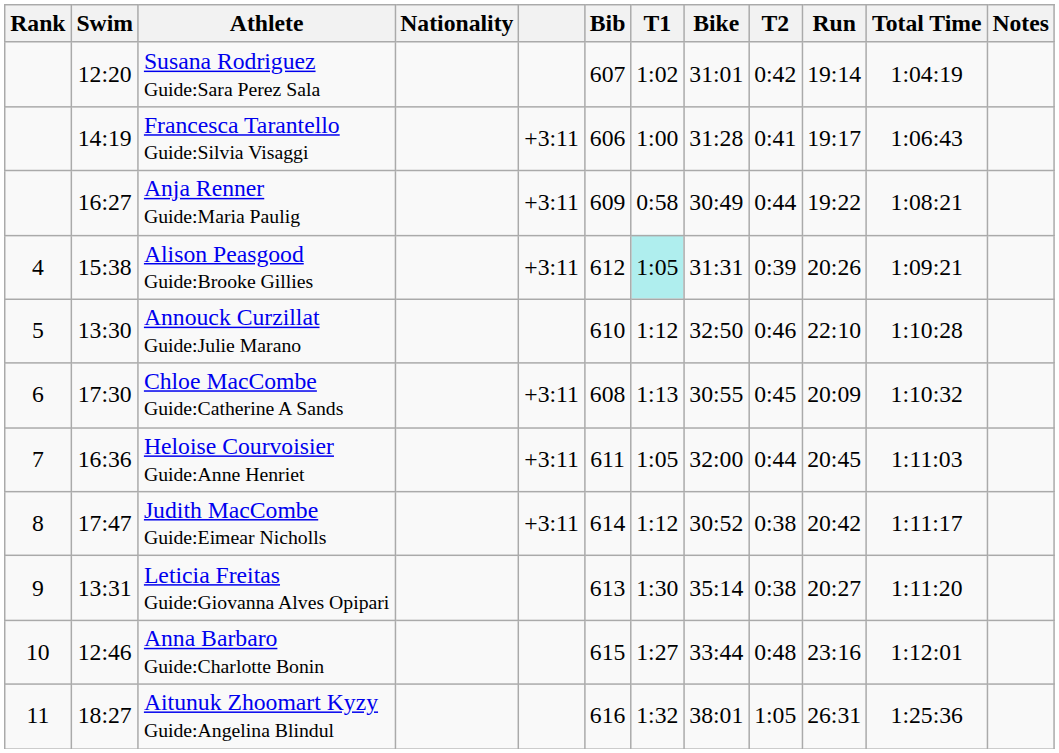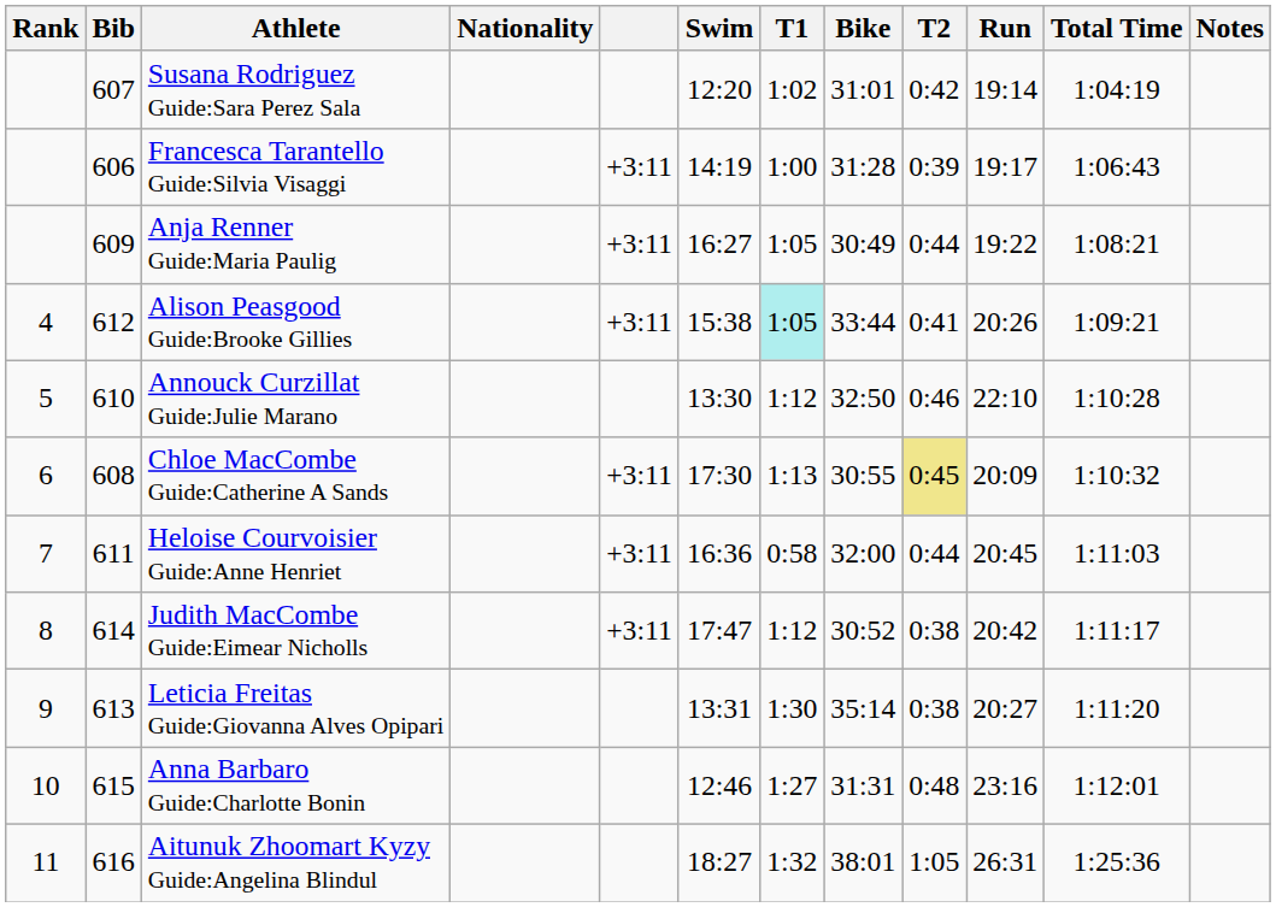 <table class="wikitable sortable" style="text-align:center">
 <tr>
 <th>Rank</th>
-<th>Swim</th>
+<th>Bib</th>
 <th>Athlete</th>
 <th>Nationality</th>
 <th></th>
-<th>Bib</th>
+<th>Swim</th>
 <th>T1</th>
 <th>Bike</th>
 <th>T2</th>
 <th>Run</th>
 <th>Total Time</th>
 <th>Notes</th>
 </tr>
 <tr>
 <td></td>
-<td>12:20</td>
+<td>607</td>
 <td align="left"><a href='#'>Susana Rodriguez</a> <br><small>Guide:Sara Perez Sala </small></td>
 <td align="left"></td>
 <td></td>
-<td>607</td>
+<td>12:20</td>
 <td>1:02</td>
 <td>31:01</td>
 <td>0:42</td>
 <td>19:14</td>
 <td>1:04:19</td>
 <td></td>
 </tr>
 <tr>
 <td></td>
-<td>14:19</td>
+<td>606</td>
 <td align="left"><a href='#'>Francesca Tarantello </a><br><small>Guide:Silvia Visaggi </small></td>
 <td align=left></td>
 <td>+3:11</td>
-<td>606</td>
+<td>14:19</td>
 <td>1:00</td>
 <td>31:28</td>
-<td>0:41</td>
+<td>0:39</td>
 <td>19:17</td>
 <td>1:06:43</td>
 <td></td>
 </tr>
 <tr>
 <td></td>
-<td>16:27</td>
+<td>609</td>
 <td align="left"><a href='#'>Anja Renner </a><br><small>Guide:Maria Paulig </small></td>
 <td align=left></td>
 <td>+3:11</td>
-<td>609</td>
-<td>0:58</td>
+<td>16:27</td>
+<td>1:05</td>
 <td>30:49</td>
 <td>0:44</td>
 <td>19:22</td>
 <td>1:08:21</td>
 <td></td>
 </tr>
 <tr>
 <td>4</td>
-<td>15:38</td>
+<td>612</td>
 <td align="left"><a href='#'>Alison Peasgood </a><br><small>Guide:Brooke Gillies </small></td>
 <td align=left></td>
 <td>+3:11</td>
-<td>612</td>
+<td>15:38</td>
 <td style="background: paleturquoise;">1:05</td>
-<td>31:31</td>
-<td>0:39</td>
+<td>33:44</td>
+<td>0:41</td>
 <td>20:26</td>
 <td>1:09:21</td>
 <td></td>
 </tr>
 <tr>
 <td>5</td>
-<td>13:30</td>
+<td>610</td>
 <td align="left"><a href='#'>Annouck Curzillat </a><br><small>Guide:Julie Marano </small></td>
 <td align=left></td>
 <td></td>
-<td>610</td>
+<td>13:30</td>
 <td>1:12</td>
 <td>32:50</td>
 <td>0:46</td>
 <td>22:10</td>
 <td>1:10:28</td>
 <td></td>
 </tr>
 <tr>
 <td>6</td>
-<td>17:30</td>
+<td>608</td>
 <td align="left"><a href='#'>Chloe MacCombe </a><br><small>Guide:Catherine A Sands </small></td>
 <td align=left></td>
 <td>+3:11</td>
-<td>608</td>
+<td>17:30</td>
 <td>1:13</td>
 <td>30:55</td>
-<td>0:45</td>
+<td style="background: khaki;">0:45</td>
 <td>20:09</td>
 <td>1:10:32</td>
 <td></td>
 </tr>
 <tr>
 <td>7</td>
-<td>16:36</td>
+<td>611</td>
 <td align="left"><a href='#'>Heloise Courvoisier </a><br><small>Guide:Anne Henriet </small></td>
 <td align=left></td>
 <td>+3:11</td>
-<td>611</td>
-<td>1:05</td>
+<td>16:36</td>
+<td>0:58</td>
 <td>32:00</td>
 <td>0:44</td>
 <td>20:45</td>
 <td>1:11:03</td>
 <td></td>
 </tr>
 <tr>
 <td>8</td>
-<td>17:47</td>
+<td>614</td>
 <td align="left"><a href='#'>Judith MacCombe </a><br><small>Guide:Eimear Nicholls </small></td>
 <td align=left></td>
 <td>+3:11</td>
-<td>614</td>
+<td>17:47</td>
 <td>1:12</td>
 <td>30:52</td>
 <td>0:38</td>
 <td>20:42</td>
 <td>1:11:17</td>
 <td></td>
 </tr>
 <tr>
 <td>9</td>
-<td>13:31</td>
+<td>613</td>
 <td align="left"><a href='#'>Leticia Freitas </a><br><small>Guide:Giovanna Alves Opipari </small></td>
 <td align=left></td>
 <td></td>
-<td>613</td>
+<td>13:31</td>
 <td>1:30</td>
 <td>35:14</td>
 <td>0:38</td>
 <td>20:27</td>
 <td>1:11:20</td>
 <td></td>
 </tr>
 <tr>
 <td>10</td>
-<td>12:46</td>
+<td>615</td>
 <td align="left"><a href='#'>Anna Barbaro </a><br><small>Guide:Charlotte Bonin </small></td>
 <td align=left></td>
 <td></td>
-<td>615</td>
+<td>12:46</td>
 <td>1:27</td>
-<td>33:44</td>
+<td>31:31</td>
 <td>0:48</td>
 <td>23:16</td>
 <td>1:12:01</td>
 <td></td>
 </tr>
 <tr>
 <td>11</td>
-<td>18:27</td>
+<td>616</td>
 <td align="left"><a href='#'>Aitunuk Zhoomart Kyzy </a><br><small>Guide:Angelina Blindul </small></td>
 <td align=left></td>
 <td></td>
-<td>616</td>
+<td>18:27</td>
 <td>1:32</td>
 <td>38:01</td>
 <td>1:05</td>
 <td>26:31</td>
 <td>1:25:36</td>
 <td></td>
 </tr>
 </table>
